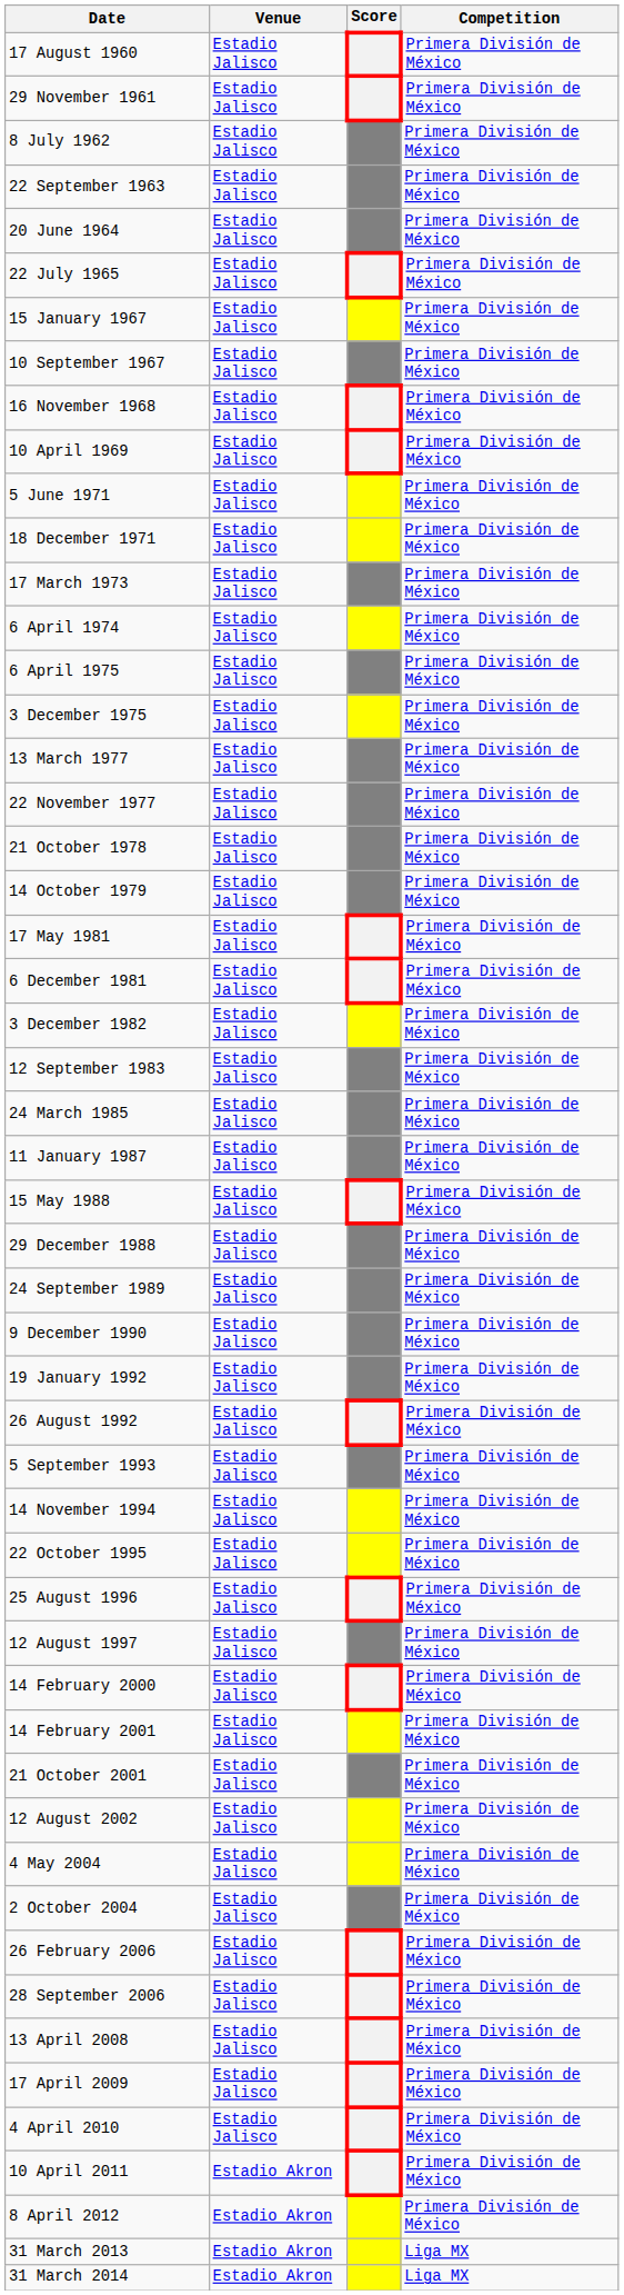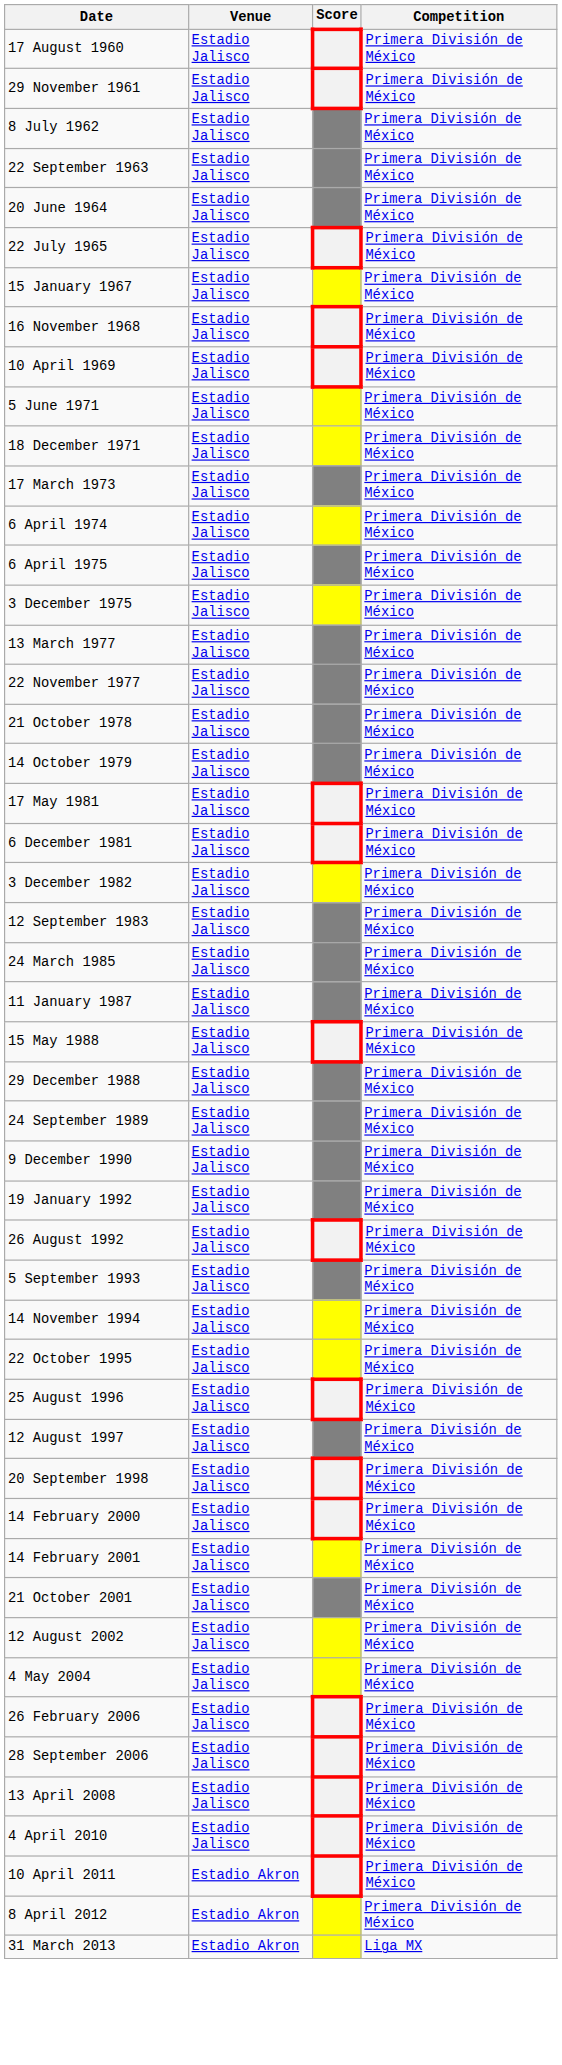 <table class="wikitable" style="font-size:90%">
 <tr>
 <th width=150>Date</th>
 <th width=100>Venue</th>
 <th width=35>Score</th>
 <th width=160>Competition</th>
 </tr>
 <tr>
 <td>17 August 1960</td>
 <td><a href='#'>Estadio Jalisco</a></td>
 <th style="border: 3px solid red"></th>
 <td><a href='#'>Primera División de México</a></td>
 </tr>
 <tr>
 <td>29 November 1961</td>
 <td><a href='#'>Estadio Jalisco</a></td>
 <th style="border: 3px solid red"></th>
 <td><a href='#'>Primera División de México</a></td>
 </tr>
 <tr>
 <td>8 July 1962</td>
 <td><a href='#'>Estadio Jalisco</a></td>
 <td bgcolor=808080></td>
 <td><a href='#'>Primera División de México</a></td>
 </tr>
 <tr>
 <td>22 September 1963</td>
 <td><a href='#'>Estadio Jalisco</a></td>
 <td bgcolor=808080></td>
 <td><a href='#'>Primera División de México</a></td>
 </tr>
 <tr>
 <td>20 June 1964</td>
 <td><a href='#'>Estadio Jalisco</a></td>
 <td bgcolor=808080></td>
 <td><a href='#'>Primera División de México</a></td>
 </tr>
 <tr>
 <td>22 July 1965</td>
 <td><a href='#'>Estadio Jalisco</a></td>
 <th style="border: 3px solid red"></th>
 <td><a href='#'>Primera División de México</a></td>
 </tr>
 <tr>
 <td>15 January 1967</td>
 <td><a href='#'>Estadio Jalisco</a></td>
 <td bgcolor=FFFF00></td>
-<td><a href='#'>Primera División de México</a></td>
-</tr>
-<tr>
-<td>10 September 1967</td>
-<td><a href='#'>Estadio Jalisco</a></td>
-<td bgcolor=808080></td>
 <td><a href='#'>Primera División de México</a></td>
 </tr>
 <tr>
 <td>16 November 1968</td>
 <td><a href='#'>Estadio Jalisco</a></td>
 <th style="border: 3px solid red"></th>
 <td><a href='#'>Primera División de México</a></td>
 </tr>
 <tr>
 <td>10 April 1969</td>
 <td><a href='#'>Estadio Jalisco</a></td>
 <th style="border: 3px solid red"></th>
 <td><a href='#'>Primera División de México</a></td>
 </tr>
 <tr>
 <td>5 June 1971</td>
 <td><a href='#'>Estadio Jalisco</a></td>
 <td bgcolor=FFFF00></td>
 <td><a href='#'>Primera División de México</a></td>
 </tr>
 <tr>
 <td>18 December 1971</td>
 <td><a href='#'>Estadio Jalisco</a></td>
 <td bgcolor=FFFF00></td>
 <td><a href='#'>Primera División de México</a></td>
 </tr>
 <tr>
 <td>17 March 1973</td>
 <td><a href='#'>Estadio Jalisco</a></td>
 <td bgcolor=808080></td>
 <td><a href='#'>Primera División de México</a></td>
 </tr>
 <tr>
 <td>6 April 1974</td>
 <td><a href='#'>Estadio Jalisco</a></td>
 <td bgcolor=FFFF00></td>
 <td><a href='#'>Primera División de México</a></td>
 </tr>
 <tr>
 <td>6 April 1975</td>
 <td><a href='#'>Estadio Jalisco</a></td>
 <td bgcolor=808080></td>
 <td><a href='#'>Primera División de México</a></td>
 </tr>
 <tr>
 <td>3 December 1975</td>
 <td><a href='#'>Estadio Jalisco</a></td>
 <td bgcolor=FFFF00></td>
 <td><a href='#'>Primera División de México</a></td>
 </tr>
 <tr>
 <td>13 March 1977</td>
 <td><a href='#'>Estadio Jalisco</a></td>
 <td bgcolor=808080></td>
 <td><a href='#'>Primera División de México</a></td>
 </tr>
 <tr>
 <td>22 November 1977</td>
 <td><a href='#'>Estadio Jalisco</a></td>
 <td bgcolor=808080></td>
 <td><a href='#'>Primera División de México</a></td>
 </tr>
 <tr>
 <td>21 October 1978</td>
 <td><a href='#'>Estadio Jalisco</a></td>
 <td bgcolor=808080></td>
 <td><a href='#'>Primera División de México</a></td>
 </tr>
 <tr>
 <td>14 October 1979</td>
 <td><a href='#'>Estadio Jalisco</a></td>
 <td bgcolor=808080></td>
 <td><a href='#'>Primera División de México</a></td>
 </tr>
 <tr>
 <td>17 May 1981</td>
 <td><a href='#'>Estadio Jalisco</a></td>
 <th style="border: 3px solid red"></th>
 <td><a href='#'>Primera División de México</a></td>
 </tr>
 <tr>
 <td>6 December 1981</td>
 <td><a href='#'>Estadio Jalisco</a></td>
 <th style="border: 3px solid red"></th>
 <td><a href='#'>Primera División de México</a></td>
 </tr>
 <tr>
 <td>3 December 1982</td>
 <td><a href='#'>Estadio Jalisco</a></td>
 <td bgcolor=FFFF00></td>
 <td><a href='#'>Primera División de México</a></td>
 </tr>
 <tr>
 <td>12 September 1983</td>
 <td><a href='#'>Estadio Jalisco</a></td>
 <td bgcolor=808080></td>
 <td><a href='#'>Primera División de México</a></td>
 </tr>
 <tr>
 <td>24 March 1985</td>
 <td><a href='#'>Estadio Jalisco</a></td>
 <td bgcolor=808080></td>
 <td><a href='#'>Primera División de México</a></td>
 </tr>
 <tr>
 <td>11 January 1987</td>
 <td><a href='#'>Estadio Jalisco</a></td>
 <td bgcolor=808080></td>
 <td><a href='#'>Primera División de México</a></td>
 </tr>
 <tr>
 <td>15 May 1988</td>
 <td><a href='#'>Estadio Jalisco</a></td>
 <th style="border: 3px solid red"></th>
 <td><a href='#'>Primera División de México</a></td>
 </tr>
 <tr>
 <td>29 December 1988</td>
 <td><a href='#'>Estadio Jalisco</a></td>
 <td bgcolor=808080></td>
 <td><a href='#'>Primera División de México</a></td>
 </tr>
 <tr>
 <td>24 September 1989</td>
 <td><a href='#'>Estadio Jalisco</a></td>
 <td bgcolor=808080></td>
 <td><a href='#'>Primera División de México</a></td>
 </tr>
 <tr>
 <td>9 December 1990</td>
 <td><a href='#'>Estadio Jalisco</a></td>
 <td bgcolor=808080></td>
 <td><a href='#'>Primera División de México</a></td>
 </tr>
 <tr>
 <td>19 January 1992</td>
 <td><a href='#'>Estadio Jalisco</a></td>
 <td bgcolor=808080></td>
 <td><a href='#'>Primera División de México</a></td>
 </tr>
 <tr>
 <td>26 August 1992</td>
 <td><a href='#'>Estadio Jalisco</a></td>
 <th style="border: 3px solid red"></th>
 <td><a href='#'>Primera División de México</a></td>
 </tr>
 <tr>
 <td>5 September 1993</td>
 <td><a href='#'>Estadio Jalisco</a></td>
 <td bgcolor=808080></td>
 <td><a href='#'>Primera División de México</a></td>
 </tr>
 <tr>
 <td>14 November 1994</td>
 <td><a href='#'>Estadio Jalisco</a></td>
 <td bgcolor=FFFF00></td>
 <td><a href='#'>Primera División de México</a></td>
 </tr>
 <tr>
 <td>22 October 1995</td>
 <td><a href='#'>Estadio Jalisco</a></td>
 <td bgcolor=FFFF00></td>
 <td><a href='#'>Primera División de México</a></td>
 </tr>
 <tr>
 <td>25 August 1996</td>
 <td><a href='#'>Estadio Jalisco</a></td>
 <th style="border: 3px solid red"></th>
 <td><a href='#'>Primera División de México</a></td>
 </tr>
 <tr>
 <td>12 August 1997</td>
 <td><a href='#'>Estadio Jalisco</a></td>
 <td bgcolor=808080></td>
 <td><a href='#'>Primera División de México</a></td>
 </tr>
 <tr>
+<td>20 September 1998</td>
+<td><a href='#'>Estadio Jalisco</a></td>
+<th style="border: 3px solid red"></th>
+<td><a href='#'>Primera División de México</a></td>
+</tr>
+<tr>
 <td>14 February 2000</td>
 <td><a href='#'>Estadio Jalisco</a></td>
 <th style="border: 3px solid red"></th>
 <td><a href='#'>Primera División de México</a></td>
 </tr>
 <tr>
 <td>14 February 2001</td>
 <td><a href='#'>Estadio Jalisco</a></td>
 <td bgcolor=FFFF00></td>
 <td><a href='#'>Primera División de México</a></td>
 </tr>
 <tr>
 <td>21 October 2001</td>
 <td><a href='#'>Estadio Jalisco</a></td>
 <td bgcolor=808080></td>
 <td><a href='#'>Primera División de México</a></td>
 </tr>
 <tr>
 <td>12 August 2002</td>
 <td><a href='#'>Estadio Jalisco</a></td>
 <td bgcolor=FFFF00></td>
 <td><a href='#'>Primera División de México</a></td>
 </tr>
 <tr>
 <td>4 May 2004</td>
 <td><a href='#'>Estadio Jalisco</a></td>
 <td bgcolor=FFFF00></td>
 <td><a href='#'>Primera División de México</a></td>
 </tr>
 <tr>
-<td>2 October 2004</td>
-<td><a href='#'>Estadio Jalisco</a></td>
-<td bgcolor=808080></td>
-<td><a href='#'>Primera División de México</a></td>
-</tr>
-<tr>
 <td>26 February 2006</td>
 <td><a href='#'>Estadio Jalisco</a></td>
 <th style="border: 3px solid red"></th>
 <td><a href='#'>Primera División de México</a></td>
 </tr>
 <tr>
 <td>28 September 2006</td>
 <td><a href='#'>Estadio Jalisco</a></td>
 <th style="border: 3px solid red"></th>
 <td><a href='#'>Primera División de México</a></td>
 </tr>
 <tr>
 <td>13 April 2008</td>
-<td><a href='#'>Estadio Jalisco</a></td>
-<th style="border: 3px solid red"></th>
-<td><a href='#'>Primera División de México</a></td>
-</tr>
-<tr>
-<td>17 April 2009</td>
 <td><a href='#'>Estadio Jalisco</a></td>
 <th style="border: 3px solid red"></th>
 <td><a href='#'>Primera División de México</a></td>
 </tr>
 <tr>
 <td>4 April 2010</td>
 <td><a href='#'>Estadio Jalisco</a></td>
 <th style="border: 3px solid red"></th>
 <td><a href='#'>Primera División de México</a></td>
 </tr>
 <tr>
 <td>10 April 2011</td>
 <td><a href='#'>Estadio Akron</a></td>
 <th style="border: 3px solid red"></th>
 <td><a href='#'>Primera División de México</a></td>
 </tr>
 <tr>
 <td>8 April 2012</td>
 <td><a href='#'>Estadio Akron</a></td>
 <td bgcolor=FFFF00></td>
 <td><a href='#'>Primera División de México</a></td>
 </tr>
 <tr>
 <td>31 March 2013</td>
 <td><a href='#'>Estadio Akron</a></td>
 <td bgcolor=FFFF00></td>
 <td><a href='#'>Liga MX</a></td>
 </tr>
 <tr>
-<td>31 March 2014</td>
-<td><a href='#'>Estadio Akron</a></td>
-<td bgcolor=FFFF00></td>
-<td><a href='#'>Liga MX</a></td>
-</tr>
-<tr>
 </tr>
 </table>
